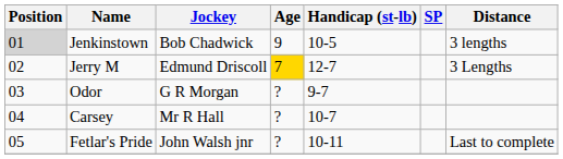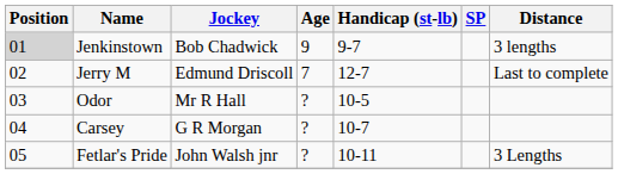 <table class="wikitable sortable">
 <tr>
 <th data-sort-type="number">Position</th>
 <th>Name</th>
 <th><a href='#'>Jockey</a></th>
 <th data-sort-type="number">Age</th>
 <th>Handicap (<a href='#'>st</a>-<a href='#'>lb</a>)</th>
 <th><a href='#'>SP</a></th>
 <th>Distance</th>
 </tr>
 <tr>
 <td style="background: lightgrey;">01</td>
 <td>Jenkinstown</td>
 <td>Bob Chadwick</td>
 <td>9</td>
-<td>10-5</td>
+<td>9-7</td>
 <td></td>
 <td>3 lengths</td>
 </tr>
 <tr>
 <td>02</td>
 <td>Jerry M</td>
 <td>Edmund Driscoll</td>
-<td style="background: gold;">7</td>
+<td>7</td>
 <td>12-7</td>
 <td></td>
-<td>3 Lengths</td>
+<td>Last to complete</td>
 </tr>
 <tr>
 <td>03</td>
 <td>Odor</td>
-<td>G R Morgan</td>
+<td>Mr R Hall</td>
 <td>?</td>
-<td>9-7</td>
+<td>10-5</td>
 <td></td>
 <td></td>
 </tr>
 <tr>
 <td>04</td>
 <td>Carsey</td>
-<td>Mr R Hall</td>
+<td>G R Morgan</td>
 <td>?</td>
 <td>10-7</td>
 <td></td>
 <td></td>
 </tr>
 <tr>
 <td>05</td>
 <td>Fetlar's Pride</td>
 <td>John Walsh jnr</td>
 <td>?</td>
 <td>10-11</td>
 <td></td>
-<td>Last to complete</td>
+<td>3 Lengths</td>
 </tr>
 <tr>
 </tr>
 </table>
